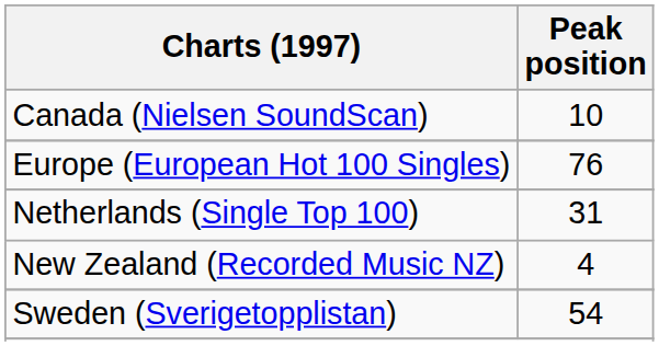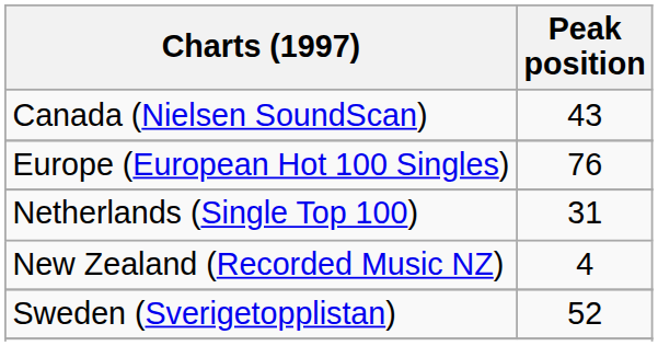 <table class="wikitable sortable">
 <tr>
 <th align="left">Charts (1997)</th>
 <th align="left">Peak<br>position</th>
 </tr>
 <tr>
 <td>Canada (<a href='#'>Nielsen SoundScan</a>)</td>
-<td align="center">10</td>
+<td align="center">43</td>
 </tr>
 <tr>
 </tr>
 <tr>
 <td>Europe (<a href='#'>European Hot 100 Singles</a>)</td>
 <td align="center">76</td>
 </tr>
 <tr>
 </tr>
 <tr>
 </tr>
 <tr>
 <td>Netherlands (<a href='#'>Single Top 100</a>)</td>
 <td align="center">31</td>
 </tr>
 <tr>
 <td>New Zealand (<a href='#'>Recorded Music NZ</a>)</td>
 <td align="center">4</td>
 </tr>
 <tr>
 </tr>
 <tr>
 <td>Sweden (<a href='#'>Sverigetopplistan</a>)</td>
-<td align="center">54</td>
+<td align="center">52</td>
 </tr>
 <tr>
 </tr>
 <tr>
 </tr>
 <tr>
 </tr>
 <tr>
 </tr>
 <tr>
 </tr>
 <tr>
 </tr>
 <tr>
 </tr>
 <tr>
 </tr>
 <tr>
 </tr>
 </table>
